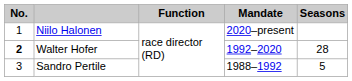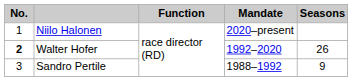 <table class="wikitable plainrowheaders" style="background:#fff; font-size:86%; line-height:16px; border:grey solid 1px; border-collapse:collapse;">
 <tr style="background:#ccc; text-align:center;">
 <th style="background:#ccc;" width=30>No.</th>
 <th style="background:#ccc;" width=125></th>
 <th style="background:#ccc;" width=100>Function</th>
 <th style="background:#ccc;" width=85>Mandate</th>
 <th style="background:#ccc;" width=55>Seasons</th>
 </tr>
 <tr>
 <td align=center>1</td>
 <td> <a href='#'>Niilo Halonen</a></td>
 <td rowspan=3>race director (RD)</td>
 <td><a href='#'>2020</a>–present</td>
 <td align=center></td>
 </tr>
 <tr>
 <td align=center><strong>2</strong></td>
 <td> Walter Hofer</td>
 <td><a href='#'>1992</a>–<a href='#'>2020</a></td>
-<td align=center>28</td>
+<td align=center>26</td>
 </tr>
 <tr>
 <td align=center>3</td>
 <td> Sandro Pertile</td>
 <td>1988–<a href='#'>1992</a></td>
-<td align=center>5</td>
+<td align=center>9</td>
 </tr>
 </table>
